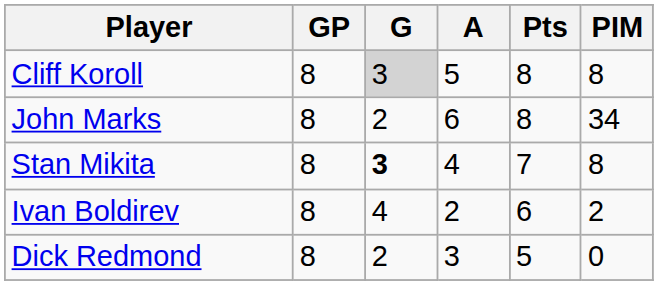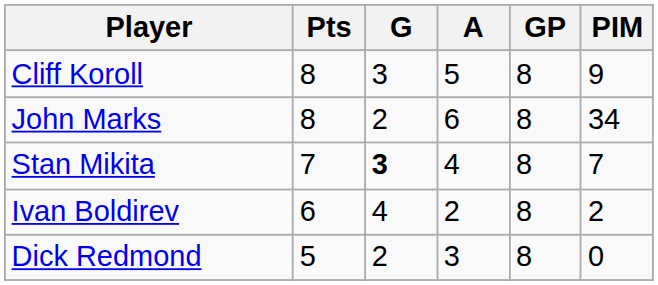 <table class="wikitable">
 <tr>
 <th bgcolor="#DDDDFF" width="40%">Player</th>
-<th bgcolor="#DDDDFF" width="10%">GP</th>
+<th bgcolor="#DDDDFF" width="10%">Pts</th>
 <th bgcolor="#DDDDFF" width="10%">G</th>
 <th bgcolor="#DDDDFF" width="10%">A</th>
-<th bgcolor="#DDDDFF" width="10%">Pts</th>
+<th bgcolor="#DDDDFF" width="10%">GP</th>
 <th bgcolor="#DDDDFF" width="10%">PIM</th>
 </tr>
 <tr>
 <td><a href='#'>Cliff Koroll</a></td>
 <td>8</td>
-<td style="background: lightgrey;">3</td>
+<td>3</td>
 <td>5</td>
 <td>8</td>
-<td>8</td>
+<td>9</td>
 </tr>
 <tr>
 <td><a href='#'>John Marks</a></td>
 <td>8</td>
 <td>2</td>
 <td>6</td>
 <td>8</td>
 <td>34</td>
 </tr>
 <tr>
 <td><a href='#'>Stan Mikita</a></td>
-<td>8</td>
+<td>7</td>
 <td><strong>3</strong></td>
 <td>4</td>
+<td>8</td>
 <td>7</td>
-<td>8</td>
 </tr>
 <tr>
 <td><a href='#'>Ivan Boldirev</a></td>
-<td>8</td>
+<td>6</td>
 <td>4</td>
 <td>2</td>
-<td>6</td>
+<td>8</td>
 <td>2</td>
 </tr>
 <tr>
 <td><a href='#'>Dick Redmond</a></td>
-<td>8</td>
+<td>5</td>
 <td>2</td>
 <td>3</td>
-<td>5</td>
+<td>8</td>
 <td>0</td>
 </tr>
 </table>
